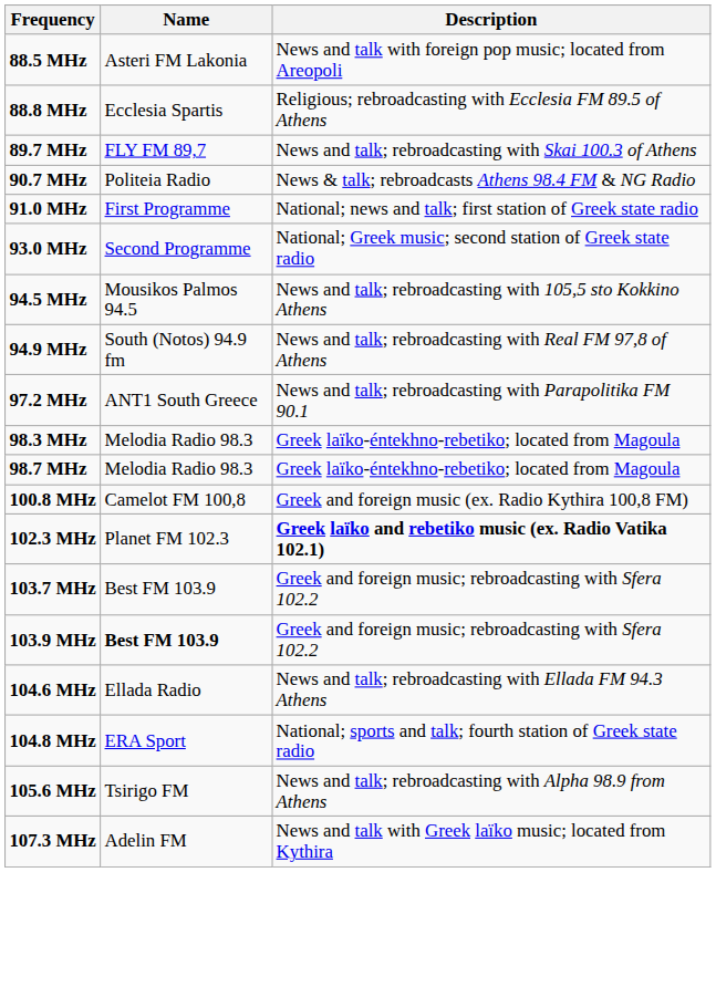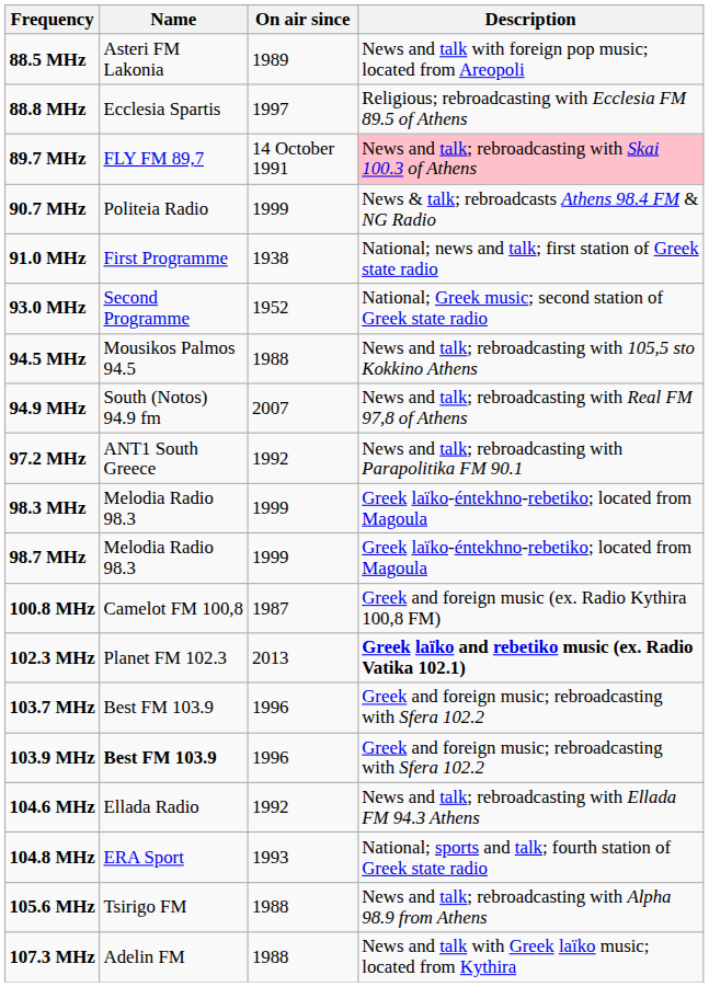 <table class="wikitable">
 <tr>
 <th>Frequency</th>
 <th>Name</th>
+<th>On air since</th>
 <th>Description</th>
 </tr>
 <tr>
 <td><strong>88.5 MHz</strong></td>
 <td>Asteri FM Lakonia</td>
+<td>1989</td>
 <td>News and <a href='#'>talk</a> with foreign pop music; located from <a href='#'>Areopoli</a></td>
 </tr>
 <tr>
 <td><strong>88.8 MHz</strong></td>
 <td>Ecclesia Spartis</td>
+<td>1997</td>
 <td>Religious; rebroadcasting with <em>Ecclesia FM 89.5 of Athens</em></td>
 </tr>
 <tr>
 <td><strong>89.7 MHz</strong></td>
 <td><a href='#'>FLY FM 89,7</a></td>
-<td>News and <a href='#'>talk</a>; rebroadcasting with <em><a href='#'>Skai 100.3</a> of Athens</em></td>
+<td>14 October 1991</td>
+<td style="background: pink;">News and <a href='#'>talk</a>; rebroadcasting with <em><a href='#'>Skai 100.3</a> of Athens</em></td>
 </tr>
 <tr>
 <td><strong>90.7 MHz</strong></td>
 <td>Politeia Radio</td>
+<td>1999</td>
 <td>News & <a href='#'>talk</a>; rebroadcasts <em><a href='#'>Athens 98.4 FM</a></em> & <em>NG Radio</em></td>
 </tr>
 <tr>
 <td><strong>91.0 MHz</strong></td>
 <td><a href='#'>First Programme</a></td>
+<td>1938</td>
 <td>National; news and <a href='#'>talk</a>; first station of <a href='#'>Greek state radio</a></td>
 </tr>
 <tr>
 <td><strong>93.0 MHz</strong></td>
 <td><a href='#'>Second Programme</a></td>
+<td>1952</td>
 <td>National; <a href='#'>Greek music</a>; second station of <a href='#'>Greek state radio</a></td>
 </tr>
 <tr>
 <td><strong>94.5 MHz</strong></td>
 <td>Mousikos Palmos 94.5</td>
+<td>1988</td>
 <td>News and <a href='#'>talk</a>; rebroadcasting with <em>105,5 sto Kokkino Athens</em></td>
 </tr>
 <tr>
 <td><strong>94.9 MHz</strong></td>
 <td>South (Notos) 94.9 fm</td>
+<td>2007</td>
 <td>News and <a href='#'>talk</a>; rebroadcasting with <em>Real FM 97,8 of Athens</em></td>
 </tr>
 <tr>
 <td><strong>97.2 MHz</strong></td>
 <td>ANT1 South Greece</td>
+<td>1992</td>
 <td>News and <a href='#'>talk</a>; rebroadcasting with <em>Parapolitika FM 90.1</em></td>
 </tr>
 <tr>
 <td><strong>98.3 MHz</strong></td>
 <td>Melodia Radio 98.3</td>
+<td>1999</td>
 <td><a href='#'>Greek</a> <a href='#'>laïko</a>-<a href='#'>éntekhno</a>-<a href='#'>rebetiko</a>; located from <a href='#'>Magoula</a></td>
 </tr>
 <tr>
 <td><strong>98.7 MHz</strong></td>
 <td>Melodia Radio 98.3</td>
+<td>1999</td>
 <td><a href='#'>Greek</a> <a href='#'>laïko</a>-<a href='#'>éntekhno</a>-<a href='#'>rebetiko</a>; located from <a href='#'>Magoula</a></td>
 </tr>
 <tr>
 <td><strong>100.8 MHz</strong></td>
 <td>Camelot FM 100,8</td>
+<td>1987</td>
 <td><a href='#'>Greek</a> and foreign music (ex. Radio Kythira 100,8 FM)</td>
 </tr>
 <tr>
 <td><strong>102.3 MHz</strong></td>
 <td>Planet FM 102.3</td>
+<td>2013</td>
 <td><strong><a href='#'>Greek</a> <a href='#'>laïko</a> and <a href='#'>rebetiko</a> music (ex. Radio Vatika 102.1)</strong></td>
 </tr>
 <tr>
 <td><strong>103.7 MHz</strong></td>
 <td>Best FM 103.9</td>
+<td>1996</td>
 <td><a href='#'>Greek</a> and foreign music; rebroadcasting with <em>Sfera 102.2</em></td>
 </tr>
 <tr>
 <td><strong>103.9 MHz</strong></td>
 <td><strong>Best FM 103.9</strong></td>
+<td>1996</td>
 <td><a href='#'>Greek</a> and foreign music; rebroadcasting with <em>Sfera 102.2</em></td>
 </tr>
 <tr>
 <td><strong>104.6 MHz</strong></td>
 <td>Ellada Radio</td>
+<td>1992</td>
 <td>News and <a href='#'>talk</a>; rebroadcasting with <em>Ellada FM 94.3 Athens</em></td>
 </tr>
 <tr>
 <td><strong>104.8 MHz</strong></td>
 <td><a href='#'>ERA Sport</a></td>
+<td>1993</td>
 <td>National; <a href='#'>sports</a> and <a href='#'>talk</a>; fourth station of <a href='#'>Greek state radio</a></td>
 </tr>
 <tr>
 <td><strong>105.6 MHz</strong></td>
 <td>Tsirigo FM</td>
+<td>1988</td>
 <td>News and <a href='#'>talk</a>; rebroadcasting with <em>Alpha 98.9 from Athens</em></td>
 </tr>
 <tr>
 <td><strong>107.3 MHz</strong></td>
 <td>Adelin FM</td>
+<td>1988</td>
 <td>News and <a href='#'>talk</a> with <a href='#'>Greek</a> <a href='#'>laïko</a> music; located from <a href='#'>Kythira</a></td>
 </tr>
 </table>
